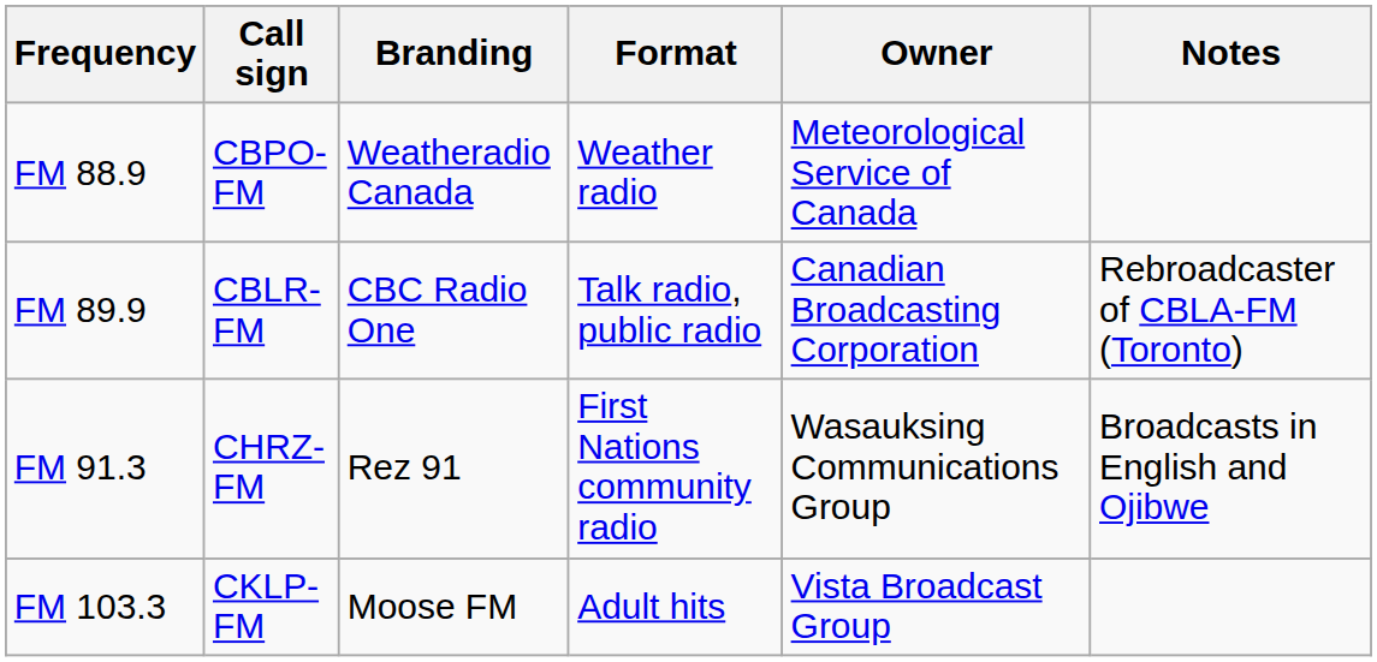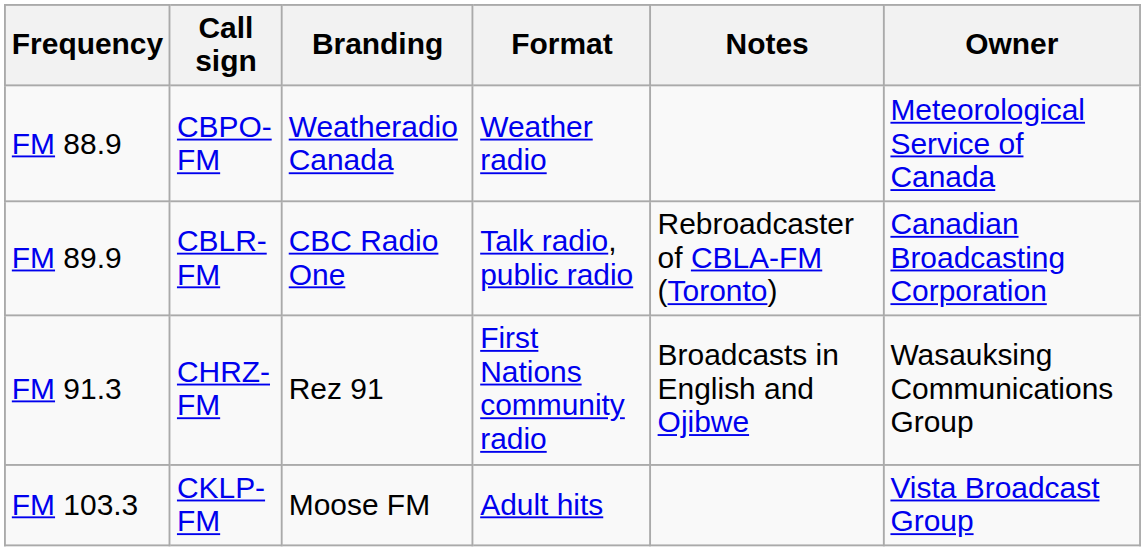 <table class="wikitable sortable">
 <tr>
 <th>Frequency</th>
 <th>Call sign</th>
 <th>Branding</th>
 <th>Format</th>
+<th>Notes</th>
 <th>Owner</th>
-<th>Notes</th>
 </tr>
 <tr>
 <td><a href='#'>FM</a> 88.9</td>
 <td><a href='#'>CBPO-FM</a></td>
 <td><a href='#'>Weatheradio Canada</a></td>
 <td><a href='#'>Weather radio</a></td>
+<td> <br> </td>
 <td><a href='#'>Meteorological Service of Canada</a></td>
-<td> <br> </td>
 </tr>
 <tr>
 <td><a href='#'>FM</a> 89.9</td>
 <td><a href='#'>CBLR-FM</a></td>
 <td><a href='#'>CBC Radio One</a></td>
 <td><a href='#'>Talk radio</a>, <a href='#'>public radio</a></td>
+<td>Rebroadcaster of <a href='#'>CBLA-FM</a> (<a href='#'>Toronto</a>)</td>
 <td><a href='#'>Canadian Broadcasting Corporation</a></td>
-<td>Rebroadcaster of <a href='#'>CBLA-FM</a> (<a href='#'>Toronto</a>)</td>
 </tr>
 <tr>
 <td><a href='#'>FM</a> 91.3</td>
 <td><a href='#'>CHRZ-FM</a></td>
 <td>Rez 91</td>
 <td><a href='#'>First Nations</a> <a href='#'>community radio</a></td>
+<td>Broadcasts in English and <a href='#'>Ojibwe</a></td>
 <td>Wasauksing Communications Group</td>
-<td>Broadcasts in English and <a href='#'>Ojibwe</a></td>
 </tr>
 <tr>
 <td><a href='#'>FM</a> 103.3</td>
 <td><a href='#'>CKLP-FM</a></td>
 <td>Moose FM</td>
 <td><a href='#'>Adult hits</a></td>
+<td></td>
 <td><a href='#'>Vista Broadcast Group</a></td>
-<td></td>
 </tr>
 </table>
